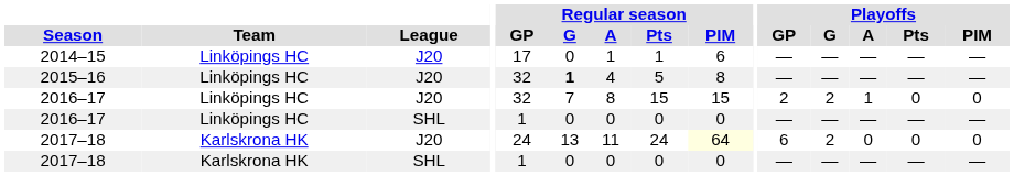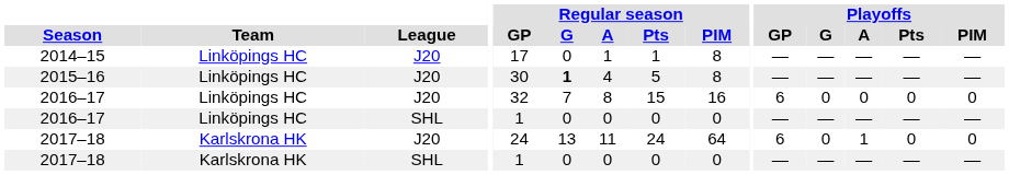 <table border="0" cellpadding="1" cellspacing="0" style="text-align:center; width:60em">
 <tr bgcolor="#e0e0e0">
 <th colspan="3" bgcolor="#ffffff"></th>
 <th rowspan="99" bgcolor="#ffffff"></th>
 <th colspan="5"><a href='#'>Regular season</a></th>
 <th rowspan="99" bgcolor="#ffffff"></th>
 <th colspan="5"><a href='#'>Playoffs</a></th>
 </tr>
 <tr bgcolor="#e0e0e0">
 <th><a href='#'>Season</a></th>
 <th>Team</th>
 <th>League</th>
 <th>GP</th>
 <th><a href='#'>G</a></th>
 <th><a href='#'>A</a></th>
 <th><a href='#'>Pts</a></th>
 <th><a href='#'>PIM</a></th>
 <th>GP</th>
 <th>G</th>
 <th>A</th>
 <th>Pts</th>
 <th>PIM</th>
 </tr>
 <tr>
 <td>2014–15</td>
 <td><a href='#'>Linköpings HC</a></td>
 <td><a href='#'>J20</a></td>
 <td>17</td>
 <td>0</td>
 <td>1</td>
 <td>1</td>
-<td>6</td>
+<td>8</td>
 <td>—</td>
 <td>—</td>
 <td>—</td>
 <td>—</td>
 <td>—</td>
 </tr>
 <tr bgcolor="#f0f0f0">
 <td>2015–16</td>
 <td>Linköpings HC</td>
 <td>J20</td>
-<td>32</td>
+<td>30</td>
 <td><strong>1</strong></td>
 <td>4</td>
 <td>5</td>
 <td>8</td>
 <td>—</td>
 <td>—</td>
 <td>—</td>
 <td>—</td>
 <td>—</td>
 </tr>
 <tr>
 <td>2016–17</td>
 <td>Linköpings HC</td>
 <td>J20</td>
 <td>32</td>
 <td>7</td>
 <td>8</td>
 <td>15</td>
-<td>15</td>
-<td>2</td>
-<td>2</td>
-<td>1</td>
+<td>16</td>
+<td>6</td>
+<td>0</td>
+<td>0</td>
 <td>0</td>
 <td>0</td>
 </tr>
 <tr bgcolor="#f0f0f0">
 <td>2016–17</td>
 <td>Linköpings HC</td>
 <td>SHL</td>
 <td>1</td>
 <td>0</td>
 <td>0</td>
 <td>0</td>
 <td>0</td>
 <td>—</td>
 <td>—</td>
 <td>—</td>
 <td>—</td>
 <td>—</td>
 </tr>
 <tr>
 <td>2017–18</td>
 <td><a href='#'>Karlskrona HK</a></td>
 <td>J20</td>
 <td>24</td>
 <td>13</td>
 <td>11</td>
 <td>24</td>
-<td style="background: lightyellow;">64</td>
+<td>64</td>
 <td>6</td>
-<td>2</td>
 <td>0</td>
+<td>1</td>
 <td>0</td>
 <td>0</td>
 </tr>
 <tr bgcolor="#f0f0f0">
 <td>2017–18</td>
 <td>Karlskrona HK</td>
 <td>SHL</td>
 <td>1</td>
 <td>0</td>
 <td>0</td>
 <td>0</td>
 <td>0</td>
 <td>—</td>
 <td>—</td>
 <td>—</td>
 <td>—</td>
 <td>—</td>
 </tr>
 </table>
